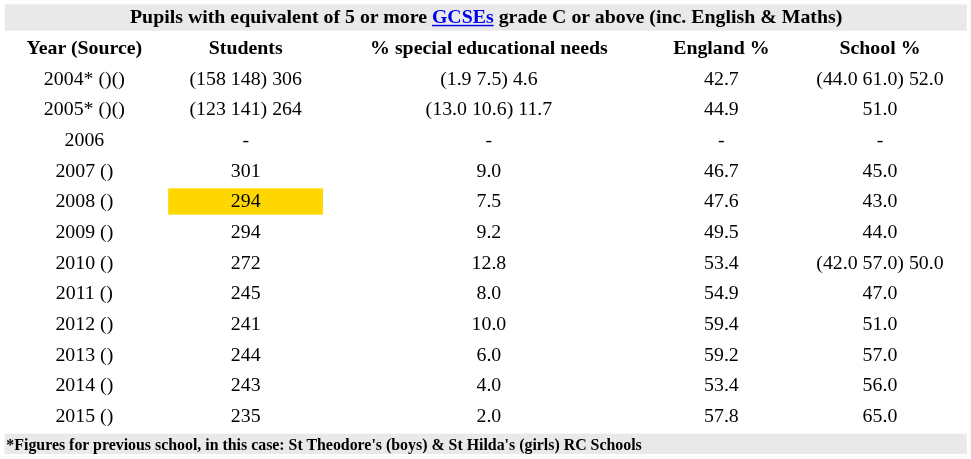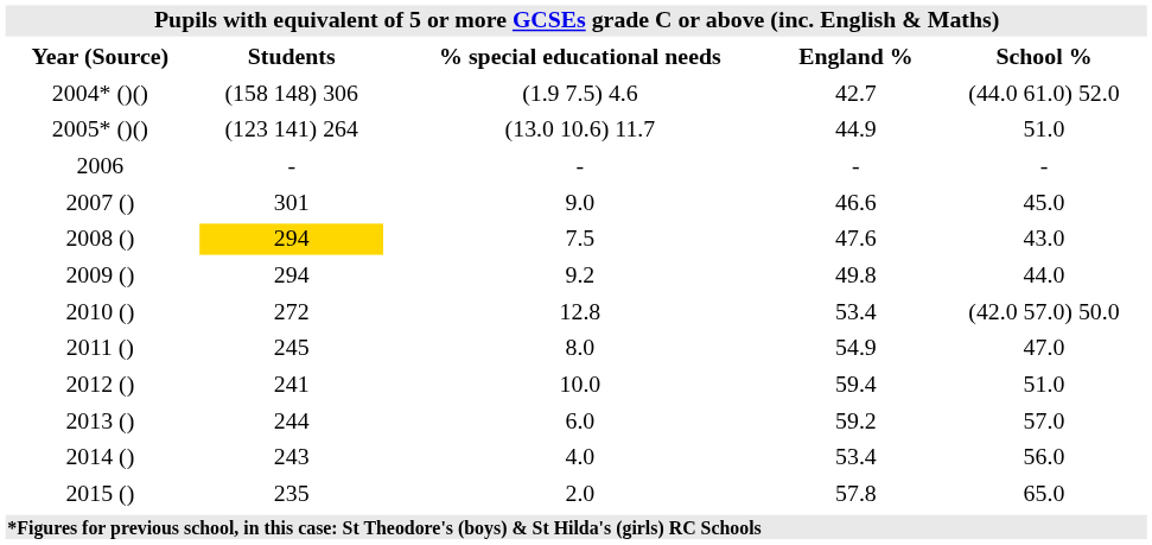 <table id="toc" style="float: right; margin-right: 1em; width: 42%; font-size: 85%; text-align: center" cellspacing="3">
 <tr>
 <th colspan="5" style="background-color:#E9E9E9"><strong>Pupils with equivalent of 5 or more <a href='#'>GCSEs</a> grade C or above (inc. English & Maths)</strong></th>
 </tr>
 <tr>
 <th>Year (Source)</th>
 <th>Students</th>
 <th>% special educational needs</th>
 <th>England %</th>
 <th>School %</th>
 </tr>
 <tr>
 <td>2004* ()()</td>
 <td>(158 148) 306</td>
 <td>(1.9 7.5) 4.6</td>
 <td>42.7</td>
 <td>(44.0 61.0) 52.0</td>
 </tr>
 <tr>
 <td>2005* ()()</td>
 <td>(123 141) 264</td>
 <td>(13.0 10.6) 11.7</td>
 <td>44.9</td>
 <td>51.0</td>
 </tr>
 <tr>
 <td>2006</td>
 <td>-</td>
 <td>-</td>
 <td>-</td>
 <td>-</td>
 </tr>
 <tr>
 <td>2007 ()</td>
 <td>301</td>
 <td>9.0</td>
-<td>46.7</td>
+<td>46.6</td>
 <td>45.0</td>
 </tr>
 <tr>
 <td>2008 ()</td>
 <td style="background: gold;">294</td>
 <td>7.5</td>
 <td>47.6</td>
 <td>43.0</td>
 </tr>
 <tr>
 <td>2009 ()</td>
 <td>294</td>
 <td>9.2</td>
-<td>49.5</td>
+<td>49.8</td>
 <td>44.0</td>
 </tr>
 <tr>
 <td>2010 ()</td>
 <td>272</td>
 <td>12.8</td>
 <td>53.4</td>
 <td>(42.0 57.0) 50.0</td>
 </tr>
 <tr>
 <td>2011 ()</td>
 <td>245</td>
 <td>8.0</td>
 <td>54.9</td>
 <td>47.0</td>
 </tr>
 <tr>
 <td>2012 ()</td>
 <td>241</td>
 <td>10.0</td>
 <td>59.4</td>
 <td>51.0</td>
 </tr>
 <tr>
 <td>2013 ()</td>
 <td>244</td>
 <td>6.0</td>
 <td>59.2</td>
 <td>57.0</td>
 </tr>
 <tr>
 <td>2014 ()</td>
 <td>243</td>
 <td>4.0</td>
 <td>53.4</td>
 <td>56.0</td>
 </tr>
 <tr>
 <td>2015 ()</td>
 <td>235</td>
 <td>2.0</td>
 <td>57.8</td>
 <td>65.0</td>
 </tr>
 <tr>
 <th colspan="5" style="background-color:#E9E9E9; text-align: left; font-size: 80%">*Figures for previous school, in this case: St Theodore's (boys) & St Hilda's (girls) RC Schools</th>
 </tr>
 </table>
